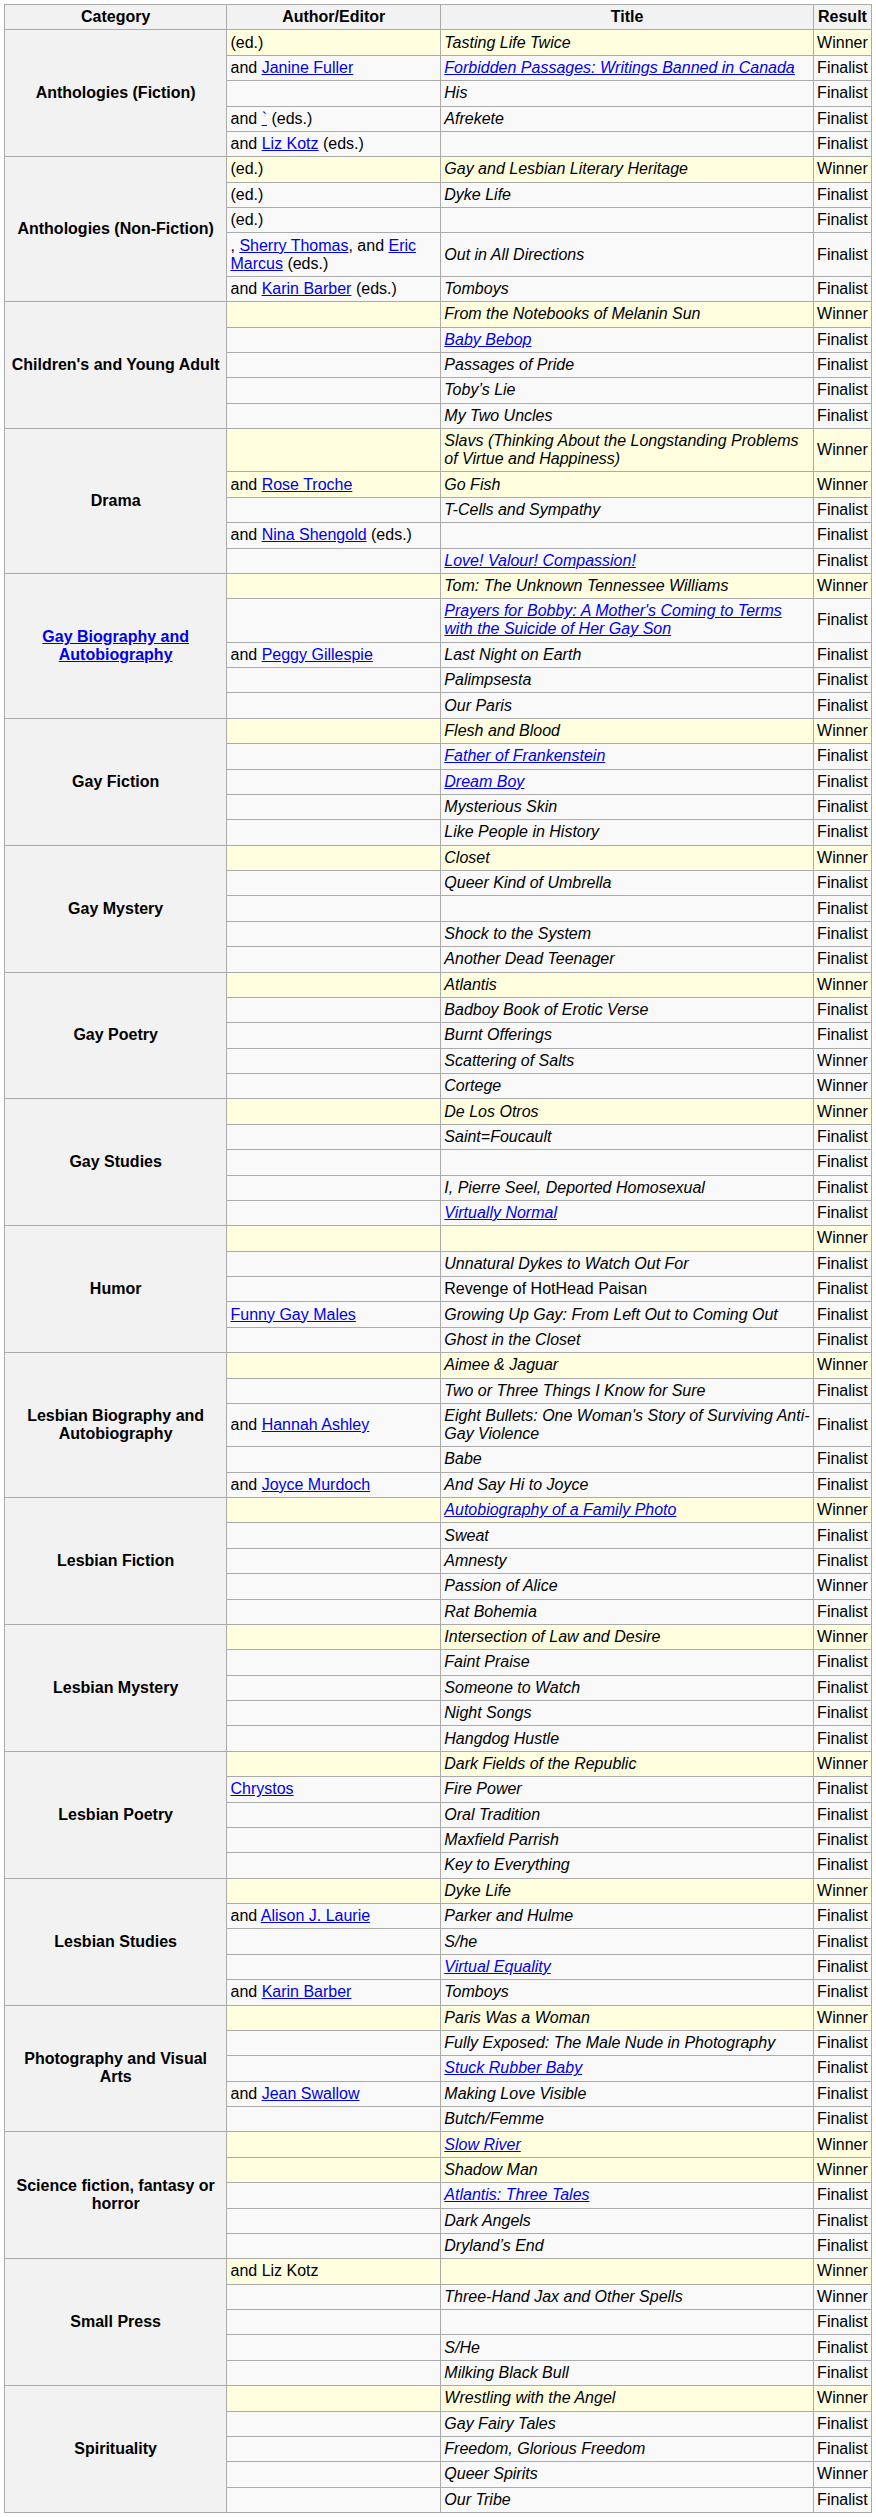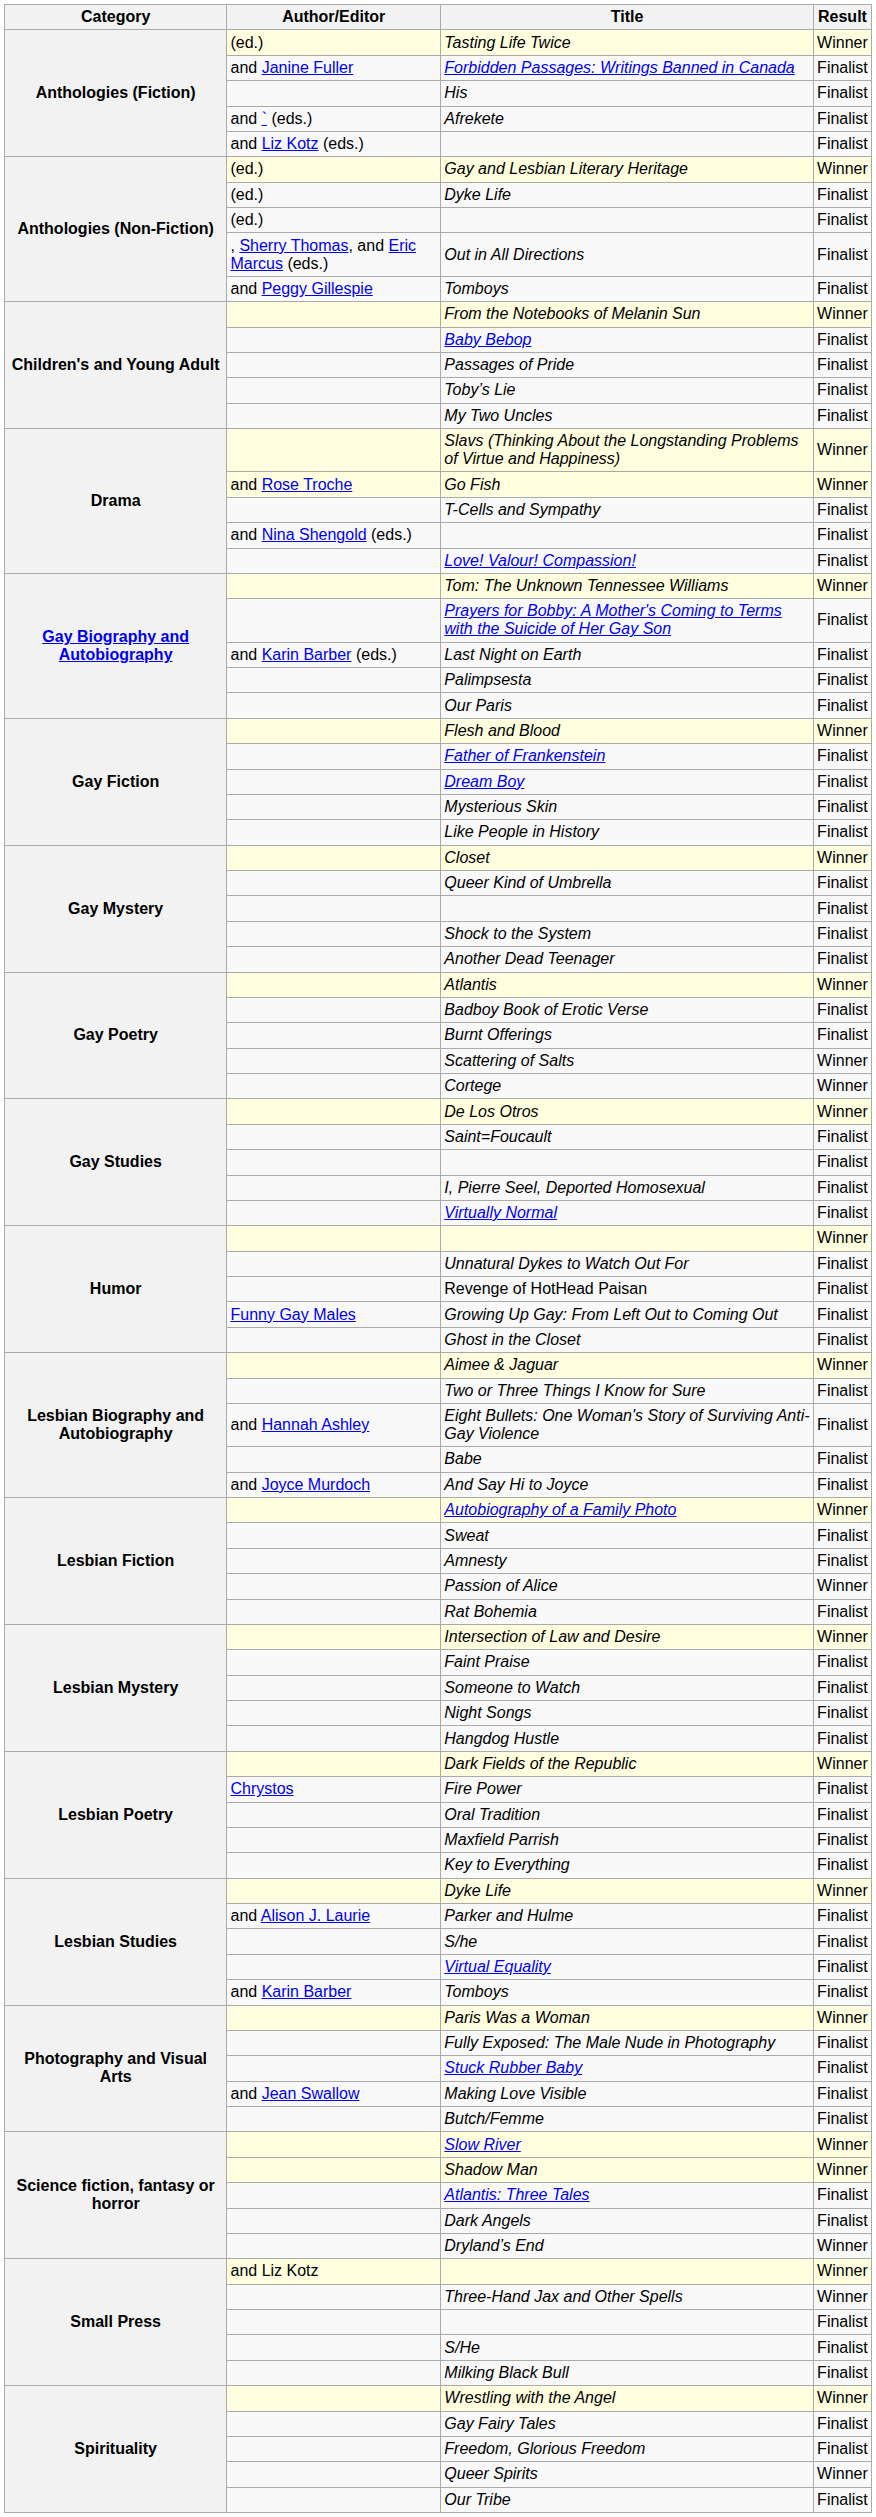 <table class="wikitable">
 <tr>
 <th>Category</th>
 <th>Author/Editor</th>
 <th>Title</th>
 <th>Result</th>
 </tr>
 <tr style=background:lightyellow>
 <th rowspan="5">Anthologies (Fiction)</th>
 <td> (ed.)</td>
 <td><em>Tasting Life Twice</em></td>
 <td>Winner</td>
 </tr>
 <tr>
 <td> and <a href='#'>Janine Fuller</a></td>
 <td><em><a href='#'>Forbidden Passages: Writings Banned in Canada</a></em></td>
 <td>Finalist</td>
 </tr>
 <tr>
 <td></td>
 <td><em>His</em></td>
 <td>Finalist</td>
 </tr>
 <tr>
 <td> and <a href='#'>`</a>  (eds.)</td>
 <td><em>Afrekete</em></td>
 <td>Finalist</td>
 </tr>
 <tr>
 <td> and <a href='#'>Liz Kotz</a> (eds.)</td>
 <td><em></em></td>
 <td>Finalist</td>
 </tr>
 <tr style=background:lightyellow>
 <th rowspan="5">Anthologies (Non-Fiction)</th>
 <td> (ed.)</td>
 <td><em>Gay and Lesbian Literary Heritage</em></td>
 <td>Winner</td>
 </tr>
 <tr>
 <td> (ed.)</td>
 <td><em>Dyke Life</em></td>
 <td>Finalist</td>
 </tr>
 <tr>
 <td> (ed.)</td>
 <td><em></em></td>
 <td>Finalist</td>
 </tr>
 <tr>
 <td>, <a href='#'>Sherry Thomas</a>, and <a href='#'>Eric Marcus</a> (eds.)</td>
 <td><em>Out in All Directions</em></td>
 <td>Finalist</td>
 </tr>
 <tr>
-<td> and <a href='#'>Karin Barber</a> (eds.)</td>
+<td> and <a href='#'>Peggy Gillespie</a></td>
 <td><em>Tomboys</em></td>
 <td>Finalist</td>
 </tr>
 <tr style=background:lightyellow>
 <th rowspan="5">Children's and Young Adult</th>
 <td></td>
 <td><em>From the Notebooks of Melanin Sun</em></td>
 <td>Winner</td>
 </tr>
 <tr>
 <td></td>
 <td><em><a href='#'>Baby Bebop</a></em></td>
 <td>Finalist</td>
 </tr>
 <tr>
 <td></td>
 <td><em>Passages of Pride</em></td>
 <td>Finalist</td>
 </tr>
 <tr>
 <td></td>
 <td><em>Toby’s Lie</em></td>
 <td>Finalist</td>
 </tr>
 <tr>
 <td></td>
 <td><em>My Two Uncles</em></td>
 <td>Finalist</td>
 </tr>
 <tr style=background:lightyellow>
 <th rowspan="5">Drama</th>
 <td></td>
 <td><em>Slavs (Thinking About the Longstanding Problems of Virtue and Happiness)</em></td>
 <td>Winner</td>
 </tr>
 <tr style=background:lightyellow>
 <td> and <a href='#'>Rose Troche</a></td>
 <td><em>Go Fish</em></td>
 <td>Winner</td>
 </tr>
 <tr>
 <td></td>
 <td><em>T-Cells and Sympathy</em></td>
 <td>Finalist</td>
 </tr>
 <tr>
 <td> and <a href='#'>Nina Shengold</a> (eds.)</td>
 <td><em></em></td>
 <td>Finalist</td>
 </tr>
 <tr>
 <td></td>
 <td><em><a href='#'>Love! Valour! Compassion!</a></em></td>
 <td>Finalist</td>
 </tr>
 <tr style=background:lightyellow>
 <th rowspan="5"><a href='#'>Gay Biography and Autobiography</a></th>
 <td></td>
 <td><em>Tom: The Unknown Tennessee Williams</em></td>
 <td>Winner</td>
 </tr>
 <tr>
 <td></td>
 <td><em><a href='#'>Prayers for Bobby: A Mother's Coming to Terms with the Suicide of Her Gay Son</a></em></td>
 <td>Finalist</td>
 </tr>
 <tr>
-<td> and <a href='#'>Peggy Gillespie</a></td>
+<td> and <a href='#'>Karin Barber</a> (eds.)</td>
 <td><em>Last Night on Earth</em></td>
 <td>Finalist</td>
 </tr>
 <tr>
 <td></td>
 <td><em>Palimpsesta</em></td>
 <td>Finalist</td>
 </tr>
 <tr>
 <td></td>
 <td><em>Our Paris</em></td>
 <td>Finalist</td>
 </tr>
 <tr style=background:lightyellow>
 <th rowspan="5">Gay Fiction</th>
 <td></td>
 <td><em>Flesh and Blood</em></td>
 <td>Winner</td>
 </tr>
 <tr>
 <td></td>
 <td><em><a href='#'>Father of Frankenstein</a></em></td>
 <td>Finalist</td>
 </tr>
 <tr>
 <td></td>
 <td><em><a href='#'>Dream Boy</a></em></td>
 <td>Finalist</td>
 </tr>
 <tr>
 <td></td>
 <td><em>Mysterious Skin</em></td>
 <td>Finalist</td>
 </tr>
 <tr>
 <td></td>
 <td><em>Like People in History</em></td>
 <td>Finalist</td>
 </tr>
 <tr style=background:lightyellow>
 <th rowspan="5">Gay Mystery</th>
 <td></td>
 <td><em>Closet</em></td>
 <td>Winner</td>
 </tr>
 <tr>
 <td></td>
 <td><em>Queer Kind of Umbrella</em></td>
 <td>Finalist</td>
 </tr>
 <tr>
 <td></td>
 <td><em></em></td>
 <td>Finalist</td>
 </tr>
 <tr>
 <td></td>
 <td><em>Shock to the System</em></td>
 <td>Finalist</td>
 </tr>
 <tr>
 <td></td>
 <td><em>Another Dead Teenager</em></td>
 <td>Finalist</td>
 </tr>
 <tr style=background:lightyellow>
 <th rowspan="5">Gay Poetry</th>
 <td></td>
 <td><em>Atlantis</em></td>
 <td>Winner</td>
 </tr>
 <tr>
 <td></td>
 <td><em>Badboy Book of Erotic Verse</em></td>
 <td>Finalist</td>
 </tr>
 <tr>
 <td></td>
 <td><em>Burnt Offerings</em></td>
 <td>Finalist</td>
 </tr>
 <tr>
 <td></td>
 <td><em>Scattering of Salts</em></td>
 <td>Winner</td>
 </tr>
 <tr>
 <td></td>
 <td><em>Cortege</em></td>
 <td>Winner</td>
 </tr>
 <tr style=background:lightyellow>
 <th rowspan="5">Gay Studies</th>
 <td></td>
 <td><em>De Los Otros</em></td>
 <td>Winner</td>
 </tr>
 <tr>
 <td></td>
 <td><em>Saint=Foucault</em></td>
 <td>Finalist</td>
 </tr>
 <tr>
 <td></td>
 <td><em></em></td>
 <td>Finalist</td>
 </tr>
 <tr>
 <td></td>
 <td><em>I, Pierre Seel, Deported Homosexual</em></td>
 <td>Finalist</td>
 </tr>
 <tr>
 <td></td>
 <td><em><a href='#'>Virtually Normal</a></em></td>
 <td>Finalist</td>
 </tr>
 <tr style=background:lightyellow>
 <th rowspan="5">Humor</th>
 <td></td>
 <td><em></em></td>
 <td>Winner</td>
 </tr>
 <tr>
 <td></td>
 <td><em>Unnatural Dykes to Watch Out For</em></td>
 <td>Finalist</td>
 </tr>
 <tr>
 <td></td>
 <td>Revenge of HotHead Paisan</td>
 <td>Finalist</td>
 </tr>
 <tr>
 <td><a href='#'>Funny Gay Males</a></td>
 <td><em>Growing Up Gay: From Left Out to Coming Out</em></td>
 <td>Finalist</td>
 </tr>
 <tr>
 <td></td>
 <td><em>Ghost in the Closet</em></td>
 <td>Finalist</td>
 </tr>
 <tr style=background:lightyellow>
 <th rowspan="5">Lesbian Biography and Autobiography</th>
 <td></td>
 <td><em>Aimee & Jaguar</em></td>
 <td>Winner</td>
 </tr>
 <tr>
 <td></td>
 <td><em>Two or Three Things I Know for Sure</em></td>
 <td>Finalist</td>
 </tr>
 <tr>
 <td> and <a href='#'>Hannah Ashley</a></td>
 <td><em>Eight Bullets: One Woman's Story of Surviving Anti-Gay Violence</em></td>
 <td>Finalist</td>
 </tr>
 <tr>
 <td></td>
 <td><em>Babe</em></td>
 <td>Finalist</td>
 </tr>
 <tr>
 <td> and <a href='#'>Joyce Murdoch</a></td>
 <td><em>And Say Hi to Joyce</em></td>
 <td>Finalist</td>
 </tr>
 <tr style=background:lightyellow>
 <th rowspan="5">Lesbian Fiction</th>
 <td></td>
 <td><em><a href='#'>Autobiography of a Family Photo</a></em></td>
 <td>Winner</td>
 </tr>
 <tr>
 <td></td>
 <td><em>Sweat</em></td>
 <td>Finalist</td>
 </tr>
 <tr>
 <td></td>
 <td><em>Amnesty</em></td>
 <td>Finalist</td>
 </tr>
 <tr>
 <td></td>
 <td><em>Passion of Alice</em></td>
 <td>Winner</td>
 </tr>
 <tr>
 <td></td>
 <td><em>Rat Bohemia</em></td>
 <td>Finalist</td>
 </tr>
 <tr style=background:lightyellow>
 <th rowspan="5">Lesbian Mystery</th>
 <td></td>
 <td><em>Intersection of Law and Desire</em></td>
 <td>Winner</td>
 </tr>
 <tr>
 <td></td>
 <td><em>Faint Praise</em></td>
 <td>Finalist</td>
 </tr>
 <tr>
 <td></td>
 <td><em>Someone to Watch</em></td>
 <td>Finalist</td>
 </tr>
 <tr>
 <td></td>
 <td><em>Night Songs</em></td>
 <td>Finalist</td>
 </tr>
 <tr>
 <td></td>
 <td><em>Hangdog Hustle</em></td>
 <td>Finalist</td>
 </tr>
 <tr style=background:lightyellow>
 <th rowspan="5">Lesbian Poetry</th>
 <td></td>
 <td><em>Dark Fields of the Republic</em></td>
 <td>Winner</td>
 </tr>
 <tr>
 <td><a href='#'>Chrystos</a></td>
 <td><em>Fire Power</em></td>
 <td>Finalist</td>
 </tr>
 <tr>
 <td></td>
 <td><em>Oral Tradition</em></td>
 <td>Finalist</td>
 </tr>
 <tr>
 <td></td>
 <td><em>Maxfield Parrish</em></td>
 <td>Finalist</td>
 </tr>
 <tr>
 <td></td>
 <td><em>Key to Everything</em></td>
 <td>Finalist</td>
 </tr>
 <tr style=background:lightyellow>
 <th rowspan="5">Lesbian Studies</th>
 <td></td>
 <td><em>Dyke Life</em></td>
 <td>Winner</td>
 </tr>
 <tr>
 <td> and <a href='#'>Alison J. Laurie</a></td>
 <td><em>Parker and Hulme</em></td>
 <td>Finalist</td>
 </tr>
 <tr>
 <td></td>
 <td><em>S/he</em></td>
 <td>Finalist</td>
 </tr>
 <tr>
 <td></td>
 <td><em><a href='#'>Virtual Equality</a></em></td>
 <td>Finalist</td>
 </tr>
 <tr>
 <td> and <a href='#'>Karin Barber</a></td>
 <td><em>Tomboys</em></td>
 <td>Finalist</td>
 </tr>
 <tr style=background:lightyellow>
 <th rowspan="5">Photography and Visual Arts</th>
 <td></td>
 <td><em>Paris Was a Woman</em></td>
 <td>Winner</td>
 </tr>
 <tr>
 <td></td>
 <td><em>Fully Exposed: The Male Nude in Photography</em></td>
 <td>Finalist</td>
 </tr>
 <tr>
 <td></td>
 <td><em><a href='#'>Stuck Rubber Baby</a></em></td>
 <td>Finalist</td>
 </tr>
 <tr>
 <td> and <a href='#'>Jean Swallow</a></td>
 <td><em>Making Love Visible</em></td>
 <td>Finalist</td>
 </tr>
 <tr>
 <td></td>
 <td><em>Butch/Femme</em></td>
 <td>Finalist</td>
 </tr>
 <tr style=background:lightyellow>
 <th rowspan="5">Science fiction, fantasy or horror</th>
 <td></td>
 <td><em><a href='#'>Slow River</a></em></td>
 <td>Winner</td>
 </tr>
 <tr style=background:lightyellow>
 <td></td>
 <td><em>Shadow Man</em></td>
 <td>Winner</td>
 </tr>
 <tr>
 <td></td>
 <td><em><a href='#'>Atlantis: Three Tales</a></em></td>
 <td>Finalist</td>
 </tr>
 <tr>
 <td></td>
 <td><em>Dark Angels</em></td>
 <td>Finalist</td>
 </tr>
 <tr>
 <td></td>
 <td><em>Dryland’s End</em></td>
-<td>Finalist</td>
+<td>Winner</td>
 </tr>
 <tr style=background:lightyellow>
 <th rowspan="5">Small Press</th>
 <td> and Liz Kotz</td>
 <td><em></em></td>
 <td>Winner</td>
 </tr>
 <tr>
 <td></td>
 <td><em>Three-Hand Jax and Other Spells</em></td>
 <td>Winner</td>
 </tr>
 <tr>
 <td></td>
 <td><em></em></td>
 <td>Finalist</td>
 </tr>
 <tr>
 <td></td>
 <td><em>S/He</em></td>
 <td>Finalist</td>
 </tr>
 <tr>
 <td></td>
 <td><em>Milking Black Bull</em></td>
 <td>Finalist</td>
 </tr>
 <tr style=background:lightyellow>
 <th rowspan="5">Spirituality</th>
 <td></td>
 <td><em>Wrestling with the Angel</em></td>
 <td>Winner</td>
 </tr>
 <tr>
 <td></td>
 <td><em>Gay Fairy Tales</em></td>
 <td>Finalist</td>
 </tr>
 <tr>
 <td></td>
 <td><em>Freedom, Glorious Freedom</em></td>
 <td>Finalist</td>
 </tr>
 <tr>
 <td></td>
 <td><em>Queer Spirits</em></td>
 <td>Winner</td>
 </tr>
 <tr>
 <td></td>
 <td><em>Our Tribe</em></td>
 <td>Finalist</td>
 </tr>
 </table>
